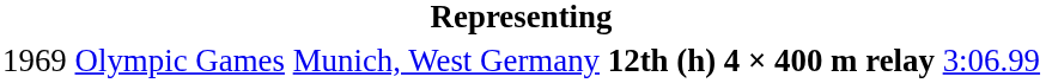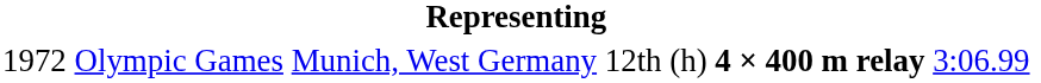 <table>
 <tr>
 <th colspan="6">Representing </th>
 </tr>
 <tr>
-<td>1969</td>
+<td>1972</td>
 <td><a href='#'>Olympic Games</a></td>
 <td><a href='#'>Munich, West Germany</a></td>
-<td><strong>12th (h)</strong></td>
+<td>12th (h)</td>
 <td><strong>4 × 400 m relay</strong></td>
 <td><a href='#'>3:06.99</a></td>
 </tr>
 </table>
